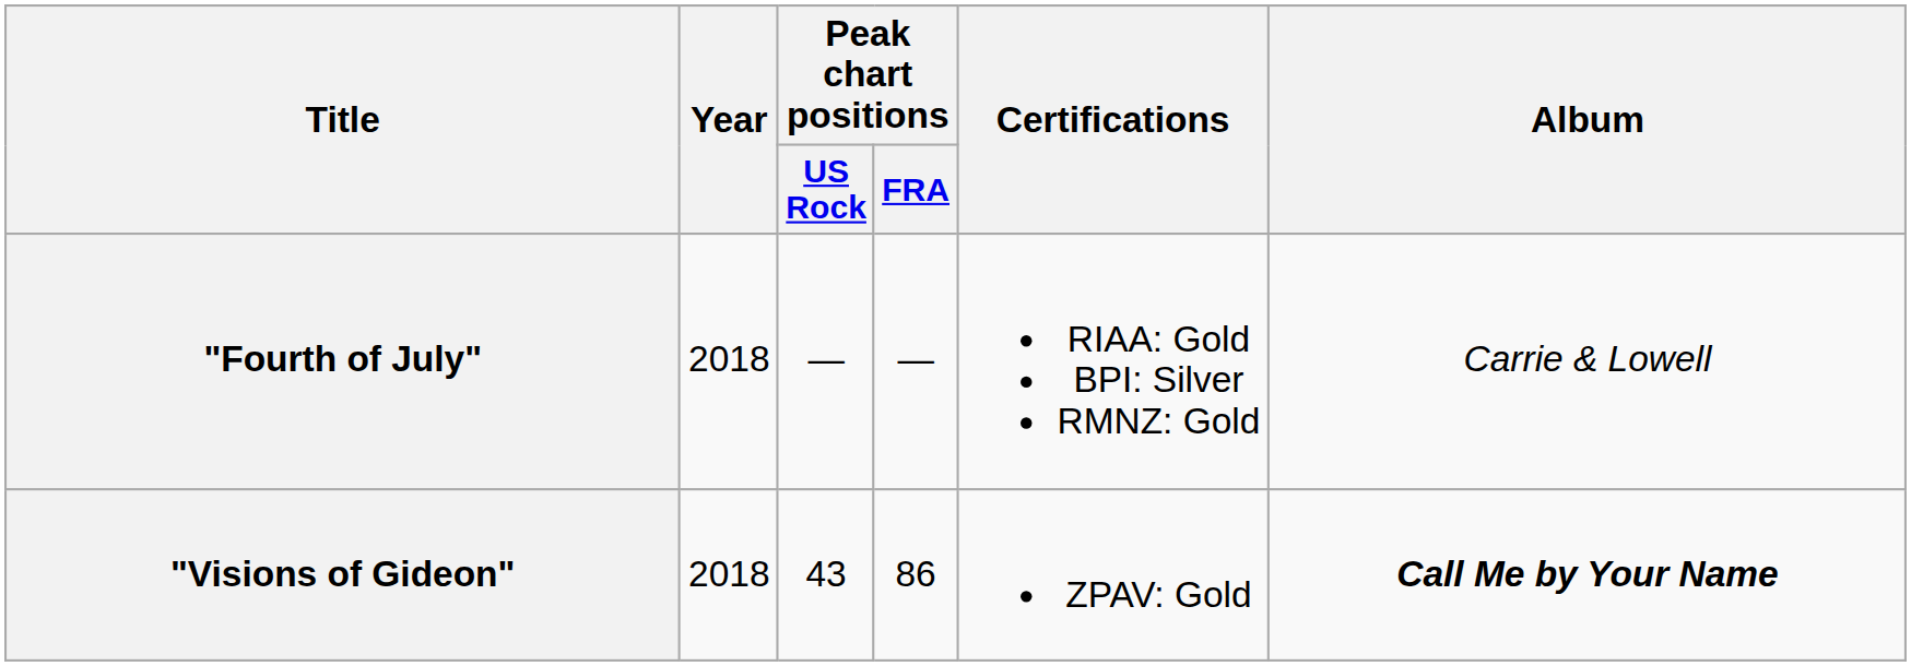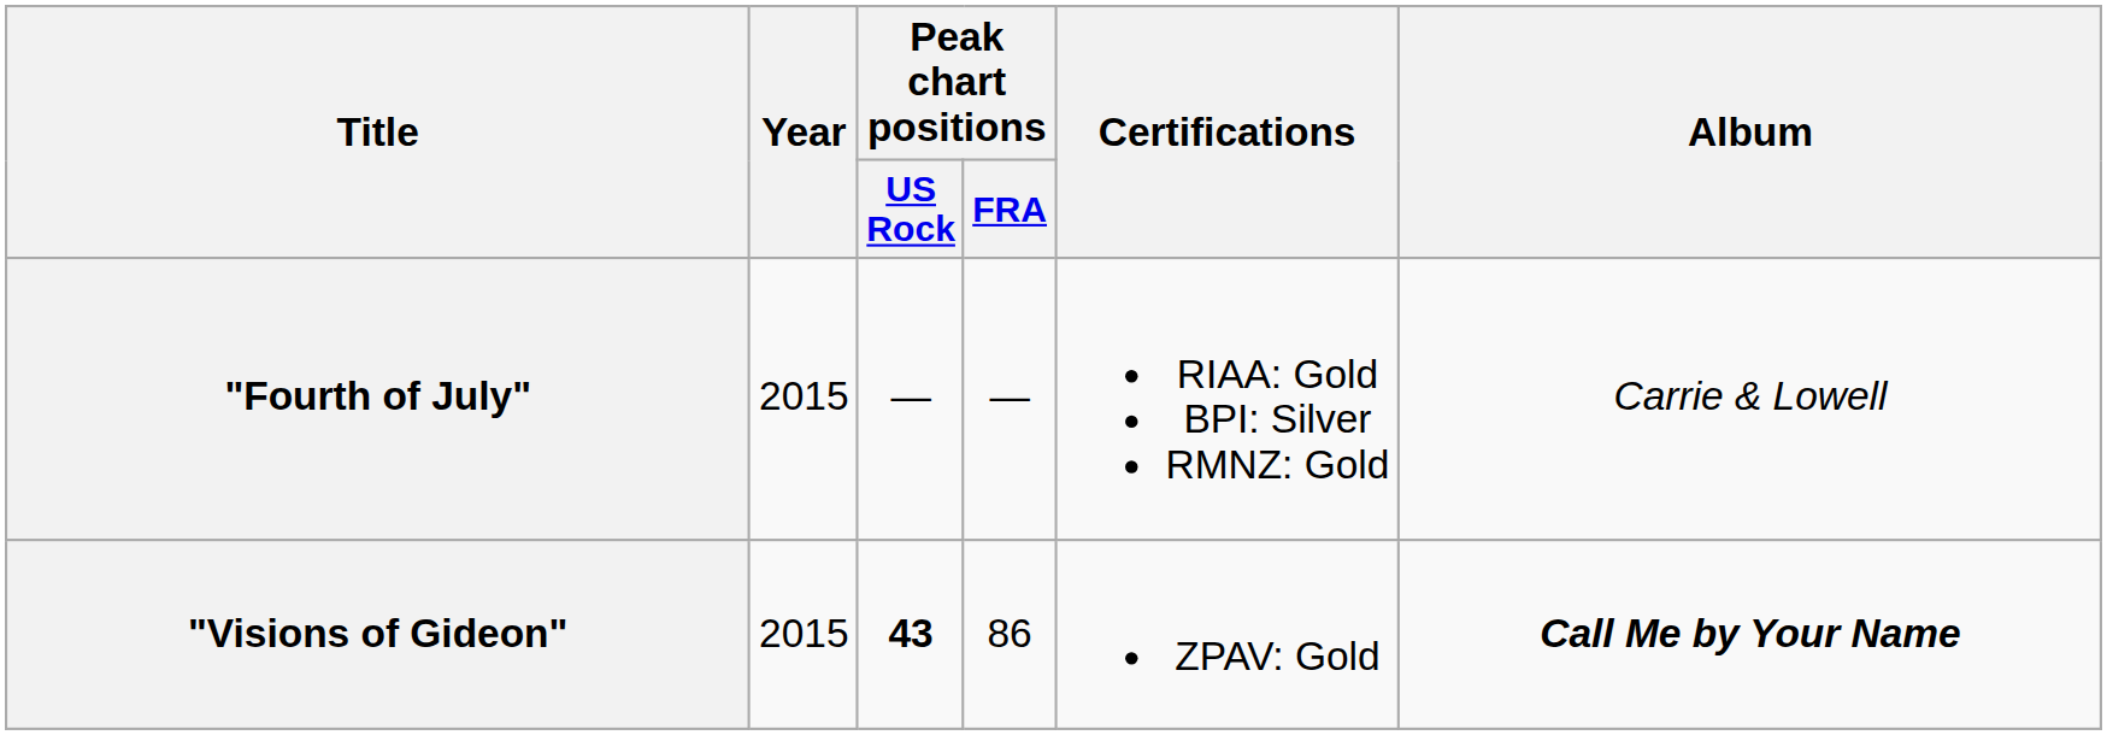 <table class="wikitable plainrowheaders" style="text-align:center;">
 <tr>
 <th scope="col" rowspan="2" style="width:18em;">Title</th>
 <th scope="col" rowspan="2" style="width:1em;">Year</th>
 <th scope="col" colspan="2" style="width:3em;">Peak chart positions</th>
 <th rowspan="2" scope="col">Certifications</th>
 <th rowspan="2" scope="col" style="width:17em;">Album</th>
 </tr>
 <tr>
 <th scope="col" style="width:2em;font-size:90%;"><a href='#'>US<br>Rock</a><br></th>
 <th scope="col" style="width:2em;font-size:90%;"><a href='#'>FRA</a><br></th>
 </tr>
 <tr>
 <th scope="row">"Fourth of July"</th>
-<td>2018</td>
+<td>2015</td>
 <td>—</td>
 <td>—</td>
 <td><br><ul><li>RIAA: Gold</li><li>BPI: Silver</li><li>RMNZ: Gold</li></ul></td>
 <td><em>Carrie & Lowell</em></td>
 </tr>
 <tr>
 <th scope="row">"Visions of Gideon"</th>
-<td>2018</td>
-<td>43</td>
+<td>2015</td>
+<td><strong>43</strong></td>
 <td>86</td>
 <td><br><ul><li>ZPAV: Gold</li></ul></td>
 <td><strong><em>Call Me by Your Name</em></strong></td>
 </tr>
 </table>
